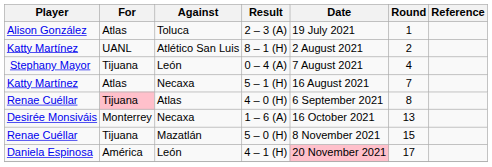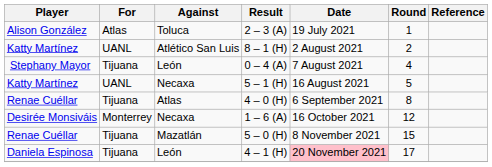 <table class="wikitable sortable">
 <tr>
 <th>Player</th>
 <th>For</th>
 <th>Against</th>
 <th>Result</th>
 <th>Date</th>
 <th>Round</th>
 <th>Reference</th>
 </tr>
 <tr>
 <td> <a href='#'>Alison González</a></td>
 <td>Atlas</td>
 <td>Toluca</td>
 <td align=center>2 – 3 (A)</td>
 <td>19 July 2021</td>
 <td align=center>1</td>
 <td align=center></td>
 </tr>
 <tr>
 <td> <a href='#'>Katty Martínez</a></td>
 <td>UANL</td>
 <td>Atlético San Luis</td>
 <td align=center>8 – 1 (H)</td>
 <td>2 August 2021</td>
 <td align=center>2</td>
 <td align=center></td>
 </tr>
 <tr>
 <td> <a href='#'>Stephany Mayor</a></td>
 <td>Tijuana</td>
 <td>León</td>
 <td align=center>0 – 4 (A)</td>
 <td>7 August 2021</td>
 <td align=center>4</td>
 <td align=center></td>
 </tr>
 <tr>
 <td> <a href='#'>Katty Martínez</a></td>
-<td>Atlas</td>
+<td>UANL</td>
 <td>Necaxa</td>
 <td align=center>5 – 1 (H)</td>
 <td>16 August 2021</td>
-<td align=center>7</td>
+<td align=center>5</td>
 <td align=center></td>
 </tr>
 <tr>
 <td> <a href='#'>Renae Cuéllar</a></td>
-<td style="background: pink;">Tijuana</td>
+<td>Tijuana</td>
 <td>Atlas</td>
 <td align=center>4 – 0 (H)</td>
 <td>6 September 2021</td>
 <td align=center>8</td>
 <td align=center></td>
 </tr>
 <tr>
 <td> <a href='#'>Desirée Monsiváis</a></td>
 <td>Monterrey</td>
 <td>Necaxa</td>
 <td align=center>1 – 6 (A)</td>
 <td>16 October 2021</td>
-<td align=center>13</td>
+<td align=center>12</td>
 <td align=center></td>
 </tr>
 <tr>
 <td> <a href='#'>Renae Cuéllar</a></td>
 <td>Tijuana</td>
 <td>Mazatlán</td>
 <td align=center>5 – 0 (H)</td>
 <td>8 November 2021</td>
 <td align=center>15</td>
 <td align=center></td>
 </tr>
 <tr>
 <td> <a href='#'>Daniela Espinosa</a></td>
-<td>América</td>
+<td>Tijuana</td>
 <td>León</td>
 <td align=center>4 – 1 (H)</td>
 <td style="background: pink;">20 November 2021</td>
 <td align=center>17</td>
 <td align=center></td>
 </tr>
 <tr>
 </tr>
 </table>
